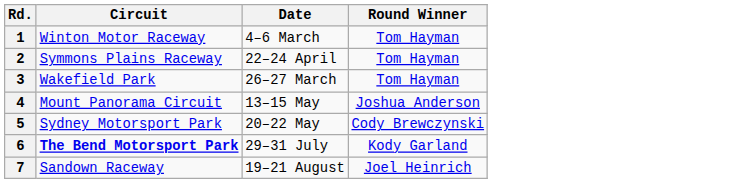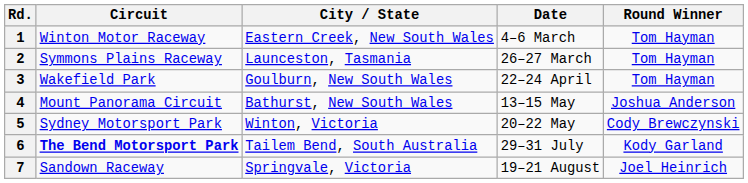 <table class="wikitable" style=font-size:85%;>
 <tr>
 <th>Rd.</th>
 <th>Circuit</th>
+<th>City / State</th>
 <th>Date</th>
 <th>Round Winner</th>
 </tr>
 <tr>
 <th>1</th>
 <td> <a href='#'>Winton Motor Raceway</a></td>
+<td><a href='#'>Eastern Creek</a>, <a href='#'>New South Wales</a></td>
 <td>4–6 March</td>
 <td align=center> <a href='#'>Tom Hayman</a></td>
 </tr>
 <tr>
 <th>2</th>
 <td> <a href='#'>Symmons Plains Raceway</a></td>
-<td>22–24 April</td>
+<td><a href='#'>Launceston</a>, <a href='#'>Tasmania</a></td>
+<td>26–27 March</td>
 <td align=center> <a href='#'>Tom Hayman</a></td>
 </tr>
 <tr>
 <th>3</th>
 <td> <a href='#'>Wakefield Park</a></td>
-<td>26–27 March</td>
+<td><a href='#'>Goulburn</a>, <a href='#'>New South Wales</a></td>
+<td>22–24 April</td>
 <td align=center> <a href='#'>Tom Hayman</a></td>
 </tr>
 <tr>
 <th>4</th>
 <td> <a href='#'>Mount Panorama Circuit</a></td>
+<td><a href='#'>Bathurst</a>, <a href='#'>New South Wales</a></td>
 <td>13–15 May</td>
 <td align=center> <a href='#'>Joshua Anderson</a></td>
 </tr>
 <tr>
 <th>5</th>
 <td> <a href='#'>Sydney Motorsport Park</a></td>
+<td><a href='#'>Winton</a>, <a href='#'>Victoria</a></td>
 <td>20–22 May</td>
 <td align=center> <a href='#'>Cody Brewczynski</a></td>
 </tr>
 <tr>
 <th>6</th>
 <td><strong> <a href='#'>The Bend Motorsport Park</a></strong></td>
+<td><a href='#'>Tailem Bend</a>, <a href='#'>South Australia</a></td>
 <td>29–31 July</td>
 <td align=center> <a href='#'>Kody Garland</a></td>
 </tr>
 <tr>
 <th>7</th>
 <td> <a href='#'>Sandown Raceway</a></td>
+<td><a href='#'>Springvale</a>, <a href='#'>Victoria</a></td>
 <td>19–21 August</td>
 <td align=center> <a href='#'>Joel Heinrich</a></td>
 </tr>
 </table>
